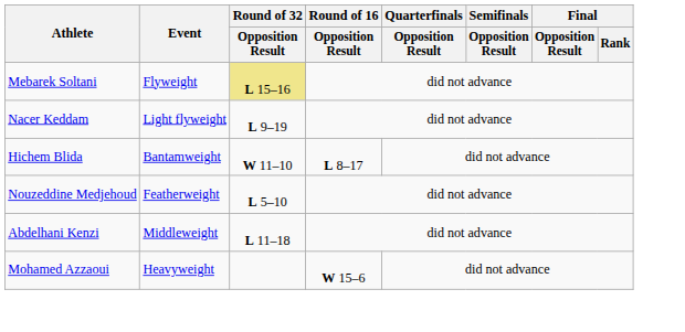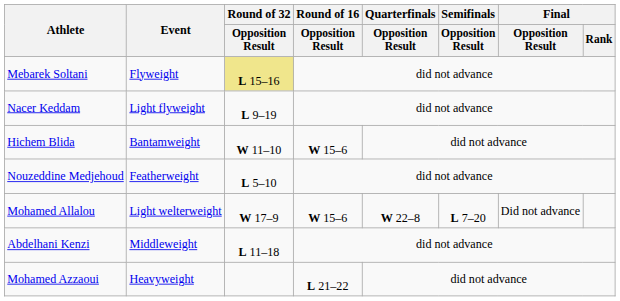 <table class="wikitable" style="font-size:90%">
 <tr>
 <th rowspan="2">Athlete</th>
 <th rowspan="2">Event</th>
 <th>Round of 32</th>
 <th>Round of 16</th>
 <th>Quarterfinals</th>
 <th>Semifinals</th>
 <th colspan=2>Final</th>
 </tr>
 <tr style="font-size:95%">
 <th>Opposition<br>Result</th>
 <th>Opposition<br>Result</th>
 <th>Opposition<br>Result</th>
 <th>Opposition<br>Result</th>
 <th>Opposition<br>Result</th>
 <th>Rank</th>
 </tr>
 <tr align=center>
 <td align=left><a href='#'>Mebarek Soltani</a></td>
 <td align=left><a href='#'>Flyweight</a></td>
 <td style="background: khaki;"><br><strong>L</strong> 15–16</td>
 <td colspan=5>did not advance</td>
 </tr>
 <tr align=center>
 <td align=left><a href='#'>Nacer Keddam</a></td>
 <td align=left><a href='#'>Light flyweight</a></td>
 <td><br><strong>L</strong> 9–19</td>
 <td colspan=5>did not advance</td>
 </tr>
 <tr align=center>
 <td align=left><a href='#'>Hichem Blida</a></td>
 <td align=left><a href='#'>Bantamweight</a></td>
 <td><br><strong>W</strong> 11–10</td>
-<td><br><strong>L</strong> 8–17</td>
+<td><br><strong>W</strong> 15–6</td>
 <td colspan=4>did not advance</td>
 </tr>
 <tr align=center>
 <td align=left><a href='#'>Nouzeddine Medjehoud</a></td>
 <td align=left><a href='#'>Featherweight</a></td>
 <td><br><strong>L</strong> 5–10</td>
 <td colspan=5>did not advance</td>
+</tr>
+<tr align=center>
+<td align=left><a href='#'>Mohamed Allalou</a></td>
+<td align=left><a href='#'>Light welterweight</a></td>
+<td><br><strong>W</strong> 17–9</td>
+<td><br><strong>W</strong> 15–6</td>
+<td><br><strong>W</strong> 22–8</td>
+<td><br><strong>L</strong> 7–20</td>
+<td>Did not advance</td>
+<td></td>
 </tr>
 <tr align=center>
 <td align=left><a href='#'>Abdelhani Kenzi</a></td>
 <td align=left><a href='#'>Middleweight</a></td>
 <td><br><strong>L</strong> 11–18</td>
 <td colspan=5>did not advance</td>
 </tr>
 <tr align=center>
 <td align=left><a href='#'>Mohamed Azzaoui</a></td>
 <td align=left><a href='#'>Heavyweight</a></td>
 <td></td>
-<td><br><strong>W</strong> 15–6</td>
+<td><br><strong>L</strong> 21–22</td>
 <td colspan=4>did not advance</td>
 </tr>
 </table>
